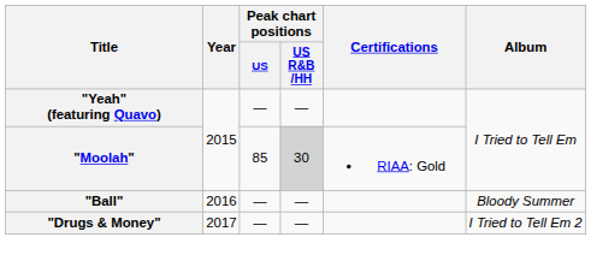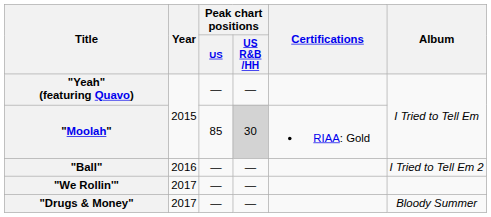 <table class="wikitable plainrowheaders" style="text-align:center;">
 <tr>
 <th scope="col" rowspan="2" style="width:14em;">Title</th>
 <th scope="col" rowspan="2">Year</th>
 <th scope="col" colspan="2">Peak chart positions</th>
 <th scope="col" rowspan="2" style="width:10em;"><a href='#'>Certifications</a></th>
 <th scope="col" rowspan="2">Album</th>
 </tr>
 <tr>
 <th scope="col" style="width:3em;font-size:85%;"><a href='#'>US</a><br></th>
 <th scope="col" style="width:3em;font-size:90%;"><a href='#'>US R&B<br>/HH</a><br></th>
 </tr>
 <tr>
 <th scope="row">"Yeah"<br><span>(featuring <a href='#'>Quavo</a>)</span></th>
 <td rowspan="2">2015</td>
 <td>—</td>
 <td>—</td>
 <td></td>
 <td rowspan="2"><em>I Tried to Tell Em </em></td>
 </tr>
 <tr>
 <th scope="row">"<a href='#'>Moolah</a>"</th>
 <td>85</td>
 <td style="background: lightgrey;">30</td>
 <td><br><ul><li><a href='#'>RIAA</a>: Gold</li></ul></td>
 </tr>
 <tr>
 <th scope="row">"Ball"</th>
 <td>2016</td>
 <td>—</td>
 <td>—</td>
 <td></td>
-<td><em>Bloody Summer</em></td>
+<td><em>I Tried to Tell Em 2</em></td>
+</tr>
+<tr>
+<th scope="row">"We Rollin'"</th>
+<td>2017</td>
+<td>—</td>
+<td>—</td>
+<td></td>
+<td></td>
 </tr>
 <tr>
 <th scope="row">"Drugs & Money"</th>
 <td>2017</td>
 <td>—</td>
 <td>—</td>
 <td></td>
-<td><em>I Tried to Tell Em 2</em></td>
+<td><em>Bloody Summer</em></td>
 </tr>
 </table>
